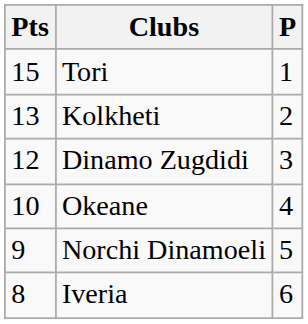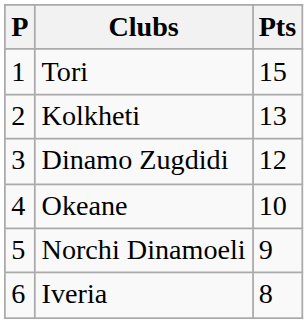 <table class="wikitable">
 <tr>
+<th>P</th>
+<th>Clubs</th>
 <th>Pts</th>
-<th>Clubs</th>
-<th>P</th>
 </tr>
 <tr>
+<td>1</td>
+<td>Tori</td>
 <td>15</td>
-<td>Tori</td>
-<td>1</td>
 </tr>
 <tr>
+<td>2</td>
+<td>Kolkheti</td>
 <td>13</td>
-<td>Kolkheti</td>
-<td>2</td>
 </tr>
 <tr>
+<td>3</td>
+<td>Dinamo Zugdidi</td>
 <td>12</td>
-<td>Dinamo Zugdidi</td>
-<td>3</td>
 </tr>
 <tr>
+<td>4</td>
+<td>Okeane</td>
 <td>10</td>
-<td>Okeane</td>
-<td>4</td>
 </tr>
 <tr>
+<td>5</td>
+<td>Norchi Dinamoeli</td>
 <td>9</td>
-<td>Norchi Dinamoeli</td>
-<td>5</td>
 </tr>
 <tr>
+<td>6</td>
+<td>Iveria</td>
 <td>8</td>
-<td>Iveria</td>
-<td>6</td>
 </tr>
 </table>
